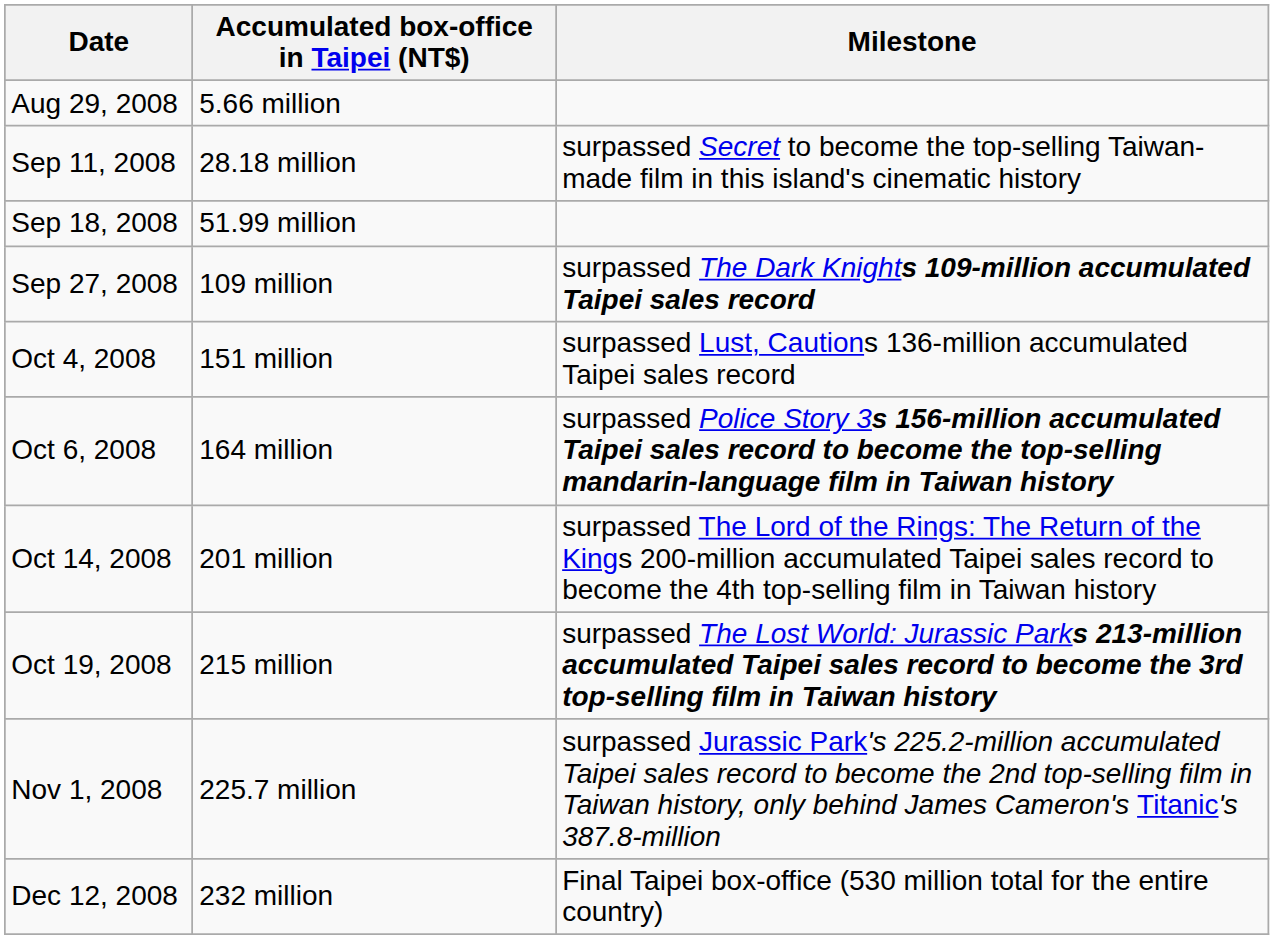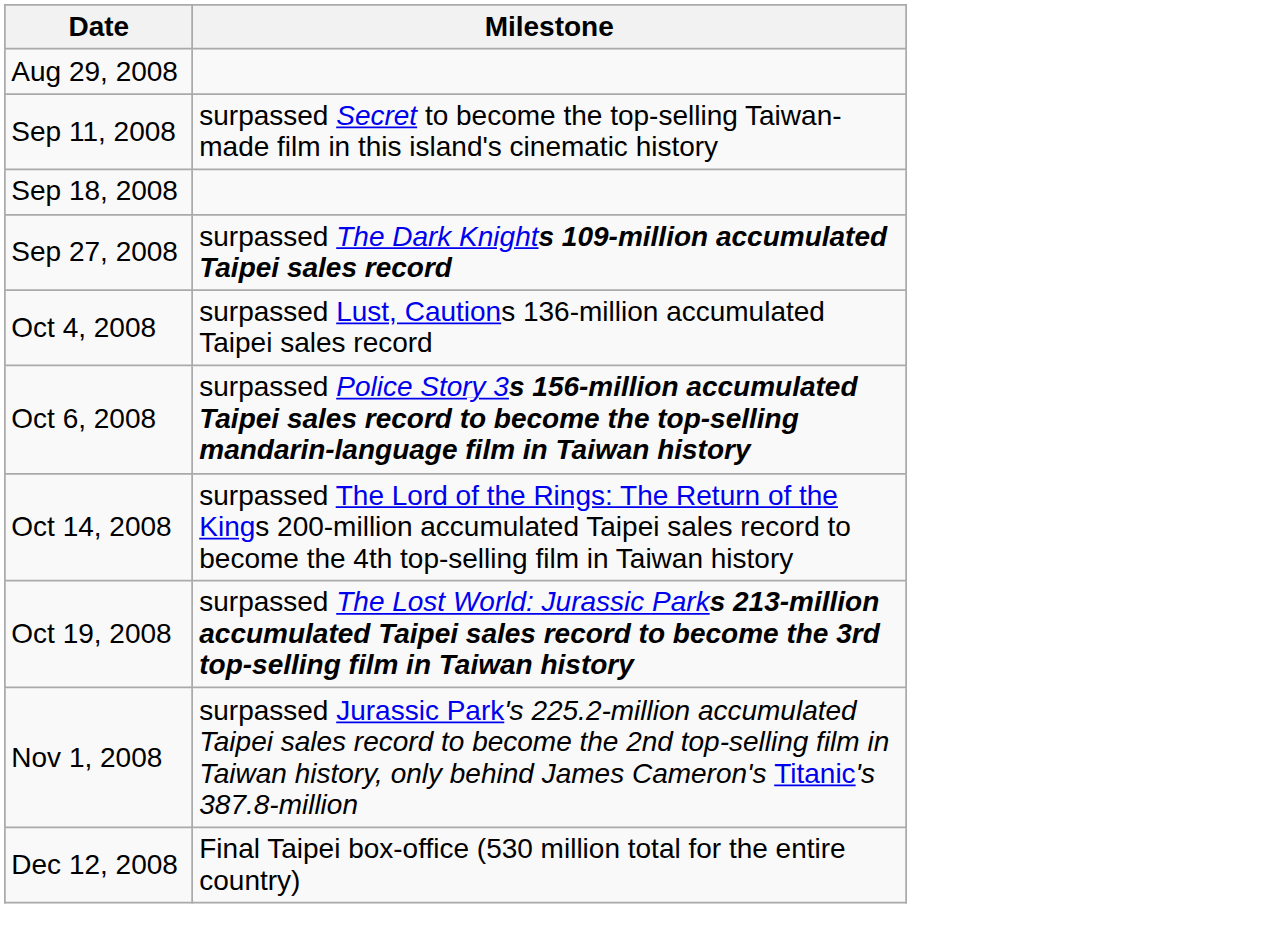 <table class="wikitable" style="text-align: left">
 <tr>
 <th width="100">Date</th>
-<th width="200">Accumulated box-office in <a href='#'>Taipei</a> (NT$)</th>
 <th width="400">Milestone</th>
 </tr>
 <tr>
 <td>Aug 29, 2008</td>
-<td>5.66 million</td>
 <td></td>
 </tr>
 <tr>
 <td>Sep 11, 2008</td>
-<td>28.18 million</td>
 <td>surpassed <em><a href='#'>Secret</a></em> to become the top-selling Taiwan-made film in this island's cinematic history</td>
 </tr>
 <tr>
 <td>Sep 18, 2008</td>
-<td>51.99 million</td>
 <td></td>
 </tr>
 <tr>
 <td>Sep 27, 2008</td>
-<td>109 million</td>
 <td>surpassed <em><a href='#'>The Dark Knight</a><strong>s 109-million accumulated Taipei sales record</td>
 </tr>
 <tr>
 <td>Oct 4, 2008</td>
-<td>151 million</td>
 <td>surpassed </em><a href='#'>Lust, Caution</a></strong>s 136-million accumulated Taipei sales record</td>
 </tr>
 <tr>
 <td>Oct 6, 2008</td>
-<td>164 million</td>
 <td>surpassed <em><a href='#'>Police Story 3</a><strong>s 156-million accumulated Taipei sales record to become the top-selling mandarin-language film in Taiwan history</td>
 </tr>
 <tr>
 <td>Oct 14, 2008</td>
-<td>201 million</td>
 <td>surpassed </em><a href='#'>The Lord of the Rings: The Return of the King</a></strong>s 200-million accumulated Taipei sales record to become the 4th top-selling film in Taiwan history</td>
 </tr>
 <tr>
 <td>Oct 19, 2008</td>
-<td>215 million</td>
 <td>surpassed <em><a href='#'>The Lost World: Jurassic Park</a><strong>s 213-million accumulated Taipei sales record to become the 3rd top-selling film in Taiwan history</td>
 </tr>
 <tr>
 <td>Nov 1, 2008</td>
-<td>225.7 million</td>
 <td>surpassed <a href='#'></em>Jurassic Park<em></a>'s 225.2-million accumulated Taipei sales record to become the 2nd top-selling film in Taiwan history, only behind James Cameron's <a href='#'></em>Titanic<em></a>'s 387.8-million</td>
 </tr>
 <tr>
 <td>Dec 12, 2008</td>
-<td>232 million</td>
 <td>Final Taipei box-office (530 million total for the entire country)</td>
 </tr>
 </table>
